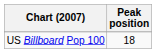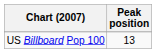 <table class="wikitable sortable">
 <tr>
 <th align="left">Chart (2007)</th>
 <th align="center">Peak<br>position</th>
 </tr>
 <tr>
 </tr>
 <tr>
 </tr>
 <tr>
 </tr>
 <tr>
 <td align="left">US <em><a href='#'>Billboard</a></em> <a href='#'>Pop 100</a></td>
-<td align="center">18</td>
+<td align="center">13</td>
 </tr>
 </table>
